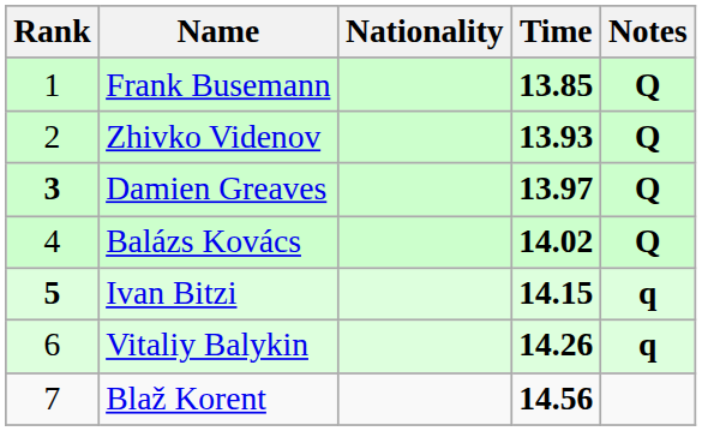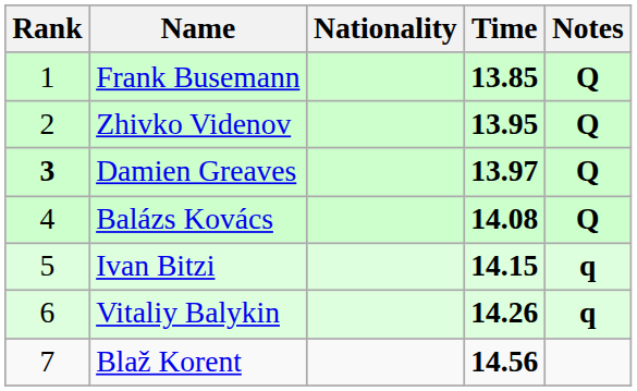 <table class="wikitable sortable" style="text-align:center">
 <tr>
 <th>Rank</th>
 <th>Name</th>
 <th>Nationality</th>
 <th>Time</th>
 <th>Notes</th>
 </tr>
 <tr bgcolor=ccffcc>
 <td>1</td>
 <td align=left><a href='#'>Frank Busemann</a></td>
 <td align=left></td>
 <td><strong>13.85</strong></td>
 <td><strong>Q</strong></td>
 </tr>
 <tr bgcolor=ccffcc>
 <td>2</td>
 <td align=left><a href='#'>Zhivko Videnov</a></td>
 <td align=left></td>
-<td><strong>13.93</strong></td>
+<td><strong>13.95</strong></td>
 <td><strong>Q</strong></td>
 </tr>
 <tr bgcolor=ccffcc>
 <td><strong>3</strong></td>
 <td align=left><a href='#'>Damien Greaves</a></td>
 <td align=left></td>
 <td><strong>13.97</strong></td>
 <td><strong>Q</strong></td>
 </tr>
 <tr bgcolor=ccffcc>
 <td>4</td>
 <td align=left><a href='#'>Balázs Kovács</a></td>
 <td align=left></td>
-<td><strong>14.02</strong></td>
+<td><strong>14.08</strong></td>
 <td><strong>Q</strong></td>
 </tr>
 <tr bgcolor=ddffdd>
-<td><strong>5</strong></td>
+<td>5</td>
 <td align=left><a href='#'>Ivan Bitzi</a></td>
 <td align=left></td>
 <td><strong>14.15</strong></td>
 <td><strong>q</strong></td>
 </tr>
 <tr bgcolor=ddffdd>
 <td>6</td>
 <td align=left><a href='#'>Vitaliy Balykin</a></td>
 <td align=left></td>
 <td><strong>14.26</strong></td>
 <td><strong>q</strong></td>
 </tr>
 <tr>
 <td>7</td>
 <td align=left><a href='#'>Blaž Korent</a></td>
 <td align=left></td>
 <td><strong>14.56</strong></td>
 <td></td>
 </tr>
 </table>
